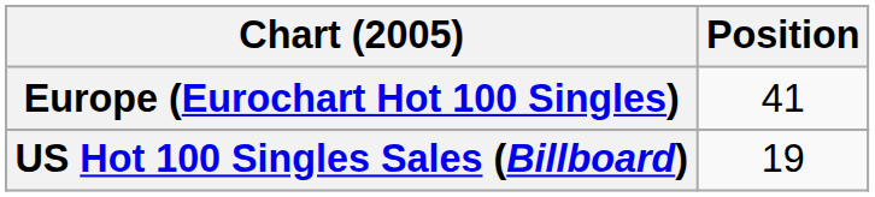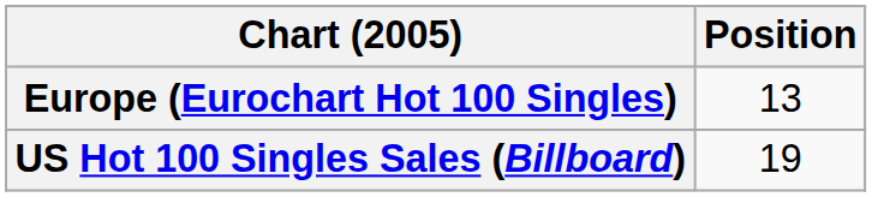 <table class="wikitable sortable plainrowheaders" style="text-align:center">
 <tr>
 <th scope="col">Chart (2005)</th>
 <th scope="col">Position</th>
 </tr>
 <tr>
 <th scope="row">Europe (<a href='#'>Eurochart Hot 100 Singles</a>)</th>
-<td>41</td>
+<td>13</td>
 </tr>
 <tr>
 </tr>
 <tr>
 </tr>
 <tr>
 </tr>
 <tr>
 </tr>
 <tr>
 </tr>
 <tr>
 <th scope="row">US <a href='#'>Hot 100 Singles Sales</a> (<em><a href='#'>Billboard</a></em>)</th>
 <td>19</td>
 </tr>
 </table>
